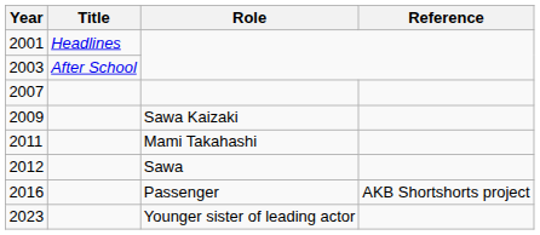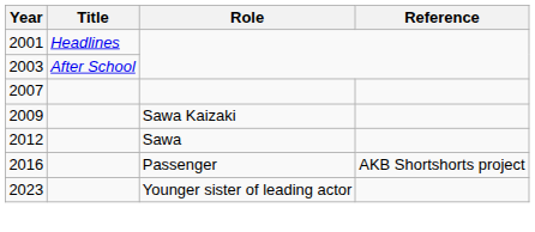 <table class="wikitable">
 <tr>
 <th>Year</th>
 <th>Title</th>
 <th>Role</th>
 <th>Reference</th>
 </tr>
 <tr>
 <td>2001</td>
 <td><em><a href='#'>Headlines</a></em></td>
 </tr>
 <tr>
 <td>2003</td>
 <td><em><a href='#'>After School</a></em></td>
 </tr>
 <tr>
 <td>2007</td>
 <td></td>
 <td></td>
 <td></td>
 </tr>
 <tr>
 <td>2009</td>
 <td></td>
 <td>Sawa Kaizaki</td>
 <td></td>
 </tr>
 <tr>
-<td>2011</td>
-<td></td>
-<td>Mami Takahashi</td>
-<td></td>
-</tr>
-<tr>
 <td>2012</td>
 <td></td>
 <td>Sawa</td>
 <td></td>
 </tr>
 <tr>
 <td>2016</td>
 <td></td>
 <td>Passenger</td>
 <td>AKB Shortshorts project </td>
 </tr>
 <tr>
 <td>2023</td>
 <td></td>
 <td>Younger sister of leading actor</td>
 <td></td>
 </tr>
 </table>
